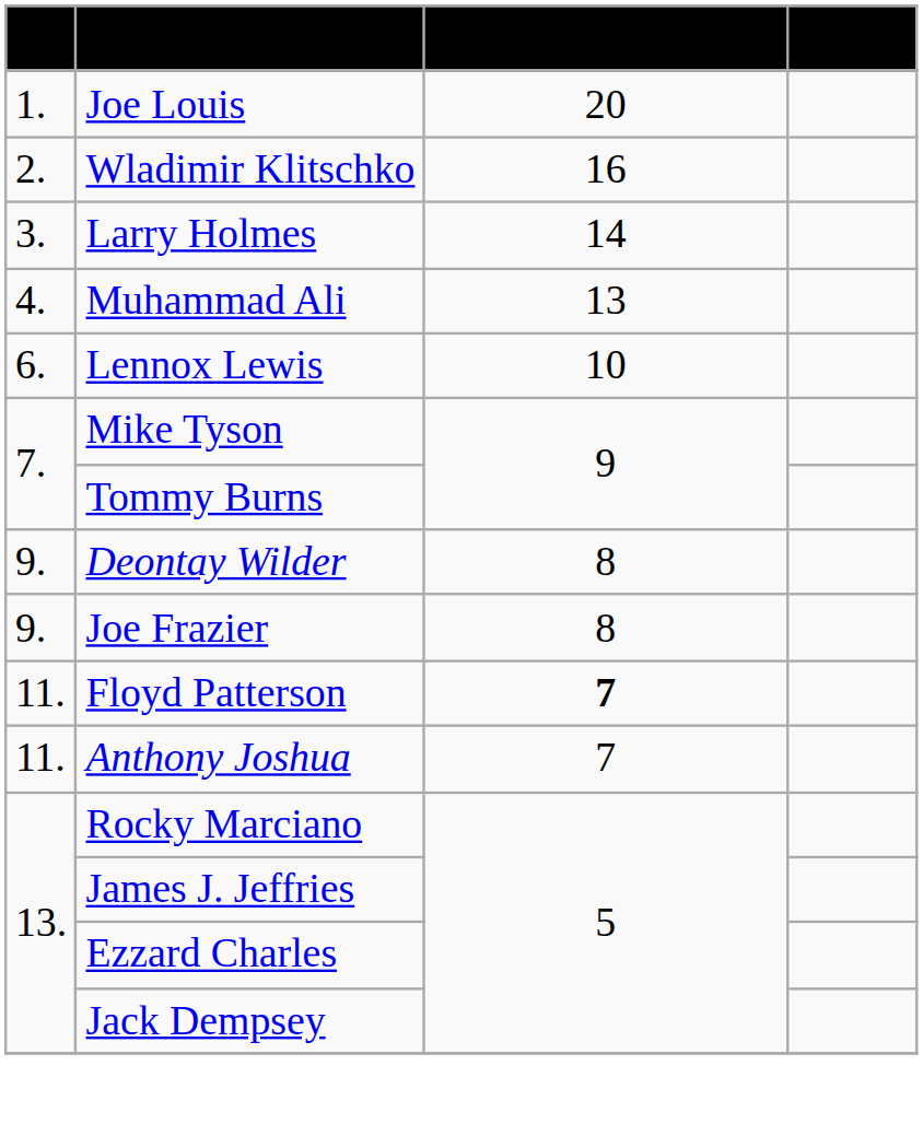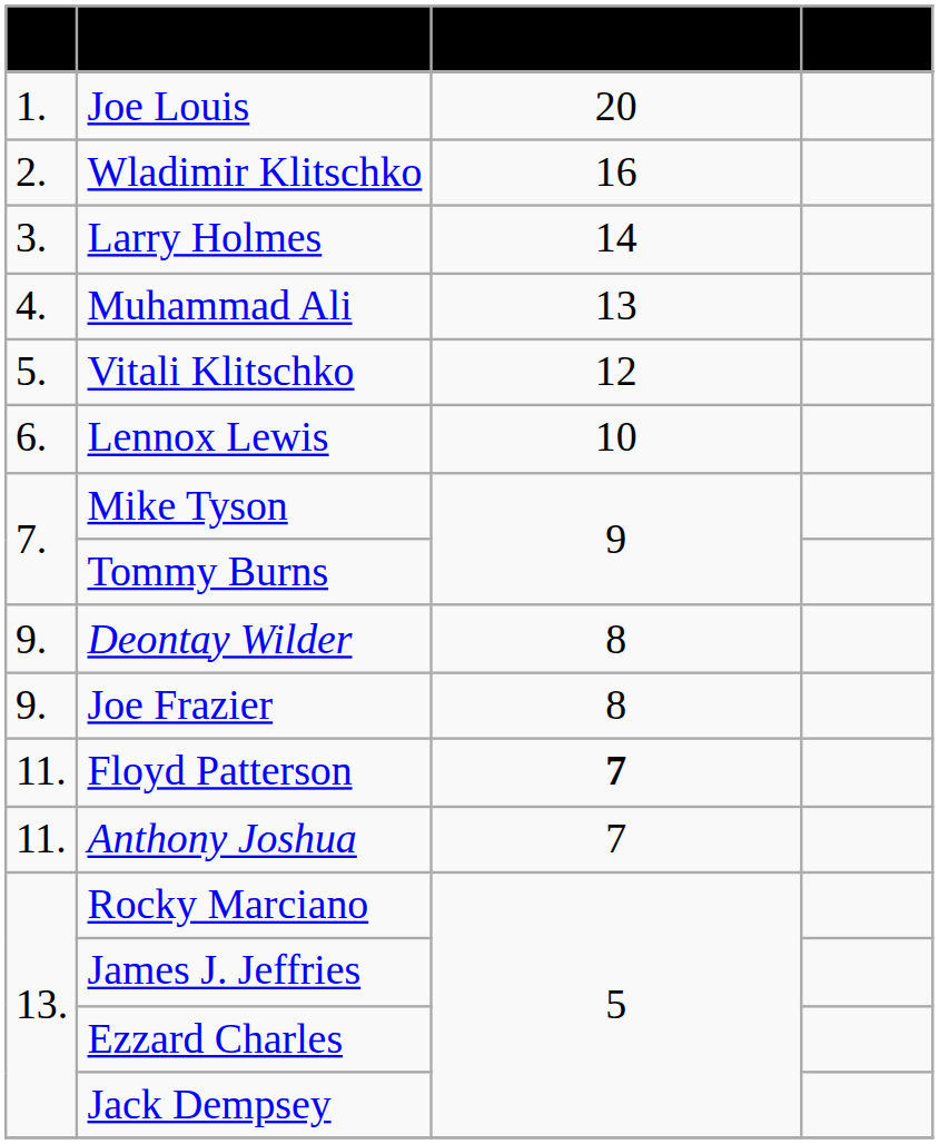 <table class="wikitable sortable">
 <tr>
 <th style="background: #D1EEEE; background: black;« width=»10%"><span></span></th>
 <th style="background: #D1EEEE; background: black;« width=»10%"><span>Name</span></th>
 <th style="background: #D1EEEE; background: black;« width=»10%"><span>Finished opponents</span></th>
 <th style="background: #D1EEEE; background: black;« width=»10%"><span>Fights</span></th>
 </tr>
 <tr>
 </tr>
 <tr bgcolor=>
 </tr>
 <tr>
 <td>1.</td>
 <td><a href='#'>Joe Louis</a></td>
 <td align="center">20</td>
 <td></td>
 </tr>
 <tr>
 <td>2.</td>
 <td><a href='#'>Wladimir Klitschko</a></td>
 <td align="center">16</td>
 <td></td>
 </tr>
 <tr>
 <td>3.</td>
 <td><a href='#'>Larry Holmes</a></td>
 <td align="center">14</td>
 <td></td>
 </tr>
 <tr>
 <td>4.</td>
 <td><a href='#'>Muhammad Ali</a></td>
 <td align="center">13</td>
+<td></td>
+</tr>
+<tr>
+<td>5.</td>
+<td><a href='#'>Vitali Klitschko</a></td>
+<td align="center">12</td>
 <td></td>
 </tr>
 <tr>
 <td>6.</td>
 <td><a href='#'>Lennox Lewis</a></td>
 <td align="center">10</td>
 <td></td>
 </tr>
 <tr>
 <td rowspan="2">7.</td>
 <td><a href='#'>Mike Tyson</a></td>
 <td rowspan="2" align="center">9</td>
 <td></td>
 </tr>
 <tr>
 <td><a href='#'>Tommy Burns</a></td>
 <td></td>
 </tr>
 <tr>
 <td>9.</td>
 <td><em><a href='#'>Deontay Wilder</a></em></td>
 <td align="center">8</td>
 <td></td>
 </tr>
 <tr>
 <td>9.</td>
 <td><a href='#'>Joe Frazier</a></td>
 <td align="center">8</td>
 <td></td>
 </tr>
 <tr>
 <td>11.</td>
 <td><a href='#'>Floyd Patterson</a></td>
 <td align="center"><strong>7</strong></td>
 <td></td>
 </tr>
 <tr>
 <td>11.</td>
 <td><em><a href='#'>Anthony Joshua</a></em></td>
 <td align="center">7</td>
 <td></td>
 </tr>
 <tr>
 <td rowspan="4">13.</td>
 <td><a href='#'>Rocky Marciano</a></td>
 <td rowspan="4" align="center">5</td>
 <td></td>
 </tr>
 <tr>
 <td><a href='#'>James J. Jeffries</a></td>
 <td></td>
 </tr>
 <tr>
 <td><a href='#'>Ezzard Charles</a></td>
 <td></td>
 </tr>
 <tr>
 <td><a href='#'>Jack Dempsey</a></td>
 <td></td>
 </tr>
 <tr>
 </tr>
 </table>
